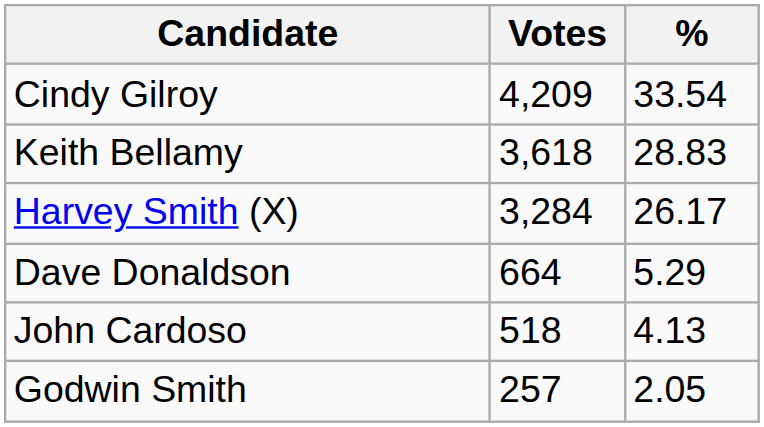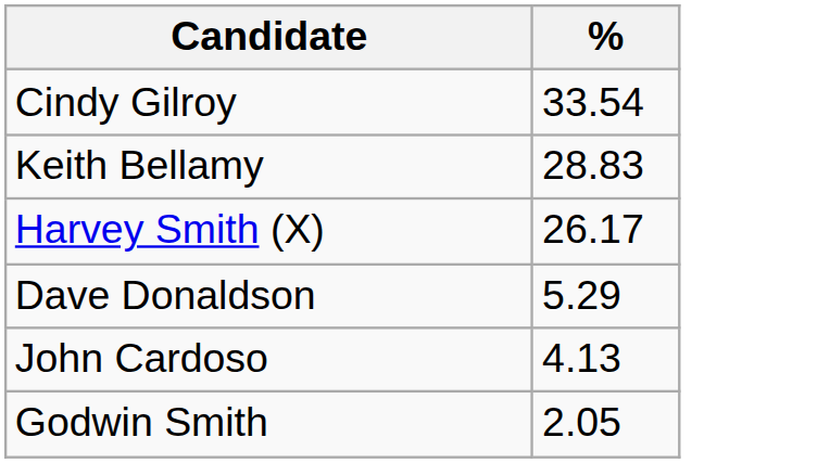 <table class="wikitable sortable">
 <tr>
 <th bgcolor="#DDDDFF" width="200px">Candidate</th>
-<th bgcolor="#DDDDFF" width="50px">Votes</th>
 <th bgcolor="#DDDDFF" width="50px">%</th>
 </tr>
 <tr>
 <td>Cindy Gilroy</td>
-<td>4,209</td>
 <td>33.54</td>
 </tr>
 <tr>
 <td>Keith Bellamy</td>
-<td>3,618</td>
 <td>28.83</td>
 </tr>
 <tr>
 <td><a href='#'>Harvey Smith</a> (X)</td>
-<td>3,284</td>
 <td>26.17</td>
 </tr>
 <tr>
 <td>Dave Donaldson</td>
-<td>664</td>
 <td>5.29</td>
 </tr>
 <tr>
 <td>John Cardoso</td>
-<td>518</td>
 <td>4.13</td>
 </tr>
 <tr>
 <td>Godwin Smith</td>
-<td>257</td>
 <td>2.05</td>
 </tr>
 </table>
